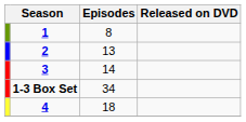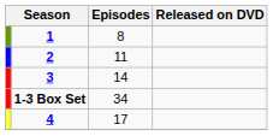 <table class="wikitable">
 <tr>
 <th colspan="2">Season</th>
 <th>Episodes</th>
 <th>Released on DVD</th>
 </tr>
 <tr>
 <td bgcolor="#669900" height="10px"></td>
 <td align="center"><strong><a href='#'>1</a></strong></td>
 <td align="center">8</td>
 <td align="center"></td>
 </tr>
 <tr>
 <td bgcolor="#0000ff" height="10px"></td>
 <td align="center"><strong><a href='#'>2</a></strong></td>
-<td align="center">13</td>
+<td align="center">11</td>
 <td align="center"></td>
 </tr>
 <tr>
 <td bgcolor="#ff0000" height="10px"></td>
 <td align="center"><strong><a href='#'>3</a></strong></td>
 <td align="center">14</td>
 <td align="center"></td>
 </tr>
 <tr>
 <td bgcolor="#ff0000" height="10px"></td>
 <td align="center"><strong>1-3 Box Set</strong></td>
 <td align="center">34</td>
 <td align="center"></td>
 </tr>
 <tr>
 <td bgcolor="#FFFF33" height="10px"></td>
 <td align="center"><strong><a href='#'>4</a></strong></td>
-<td align="center">18</td>
+<td align="center">17</td>
 <td align="center"></td>
 </tr>
 <tr>
 </tr>
 </table>
